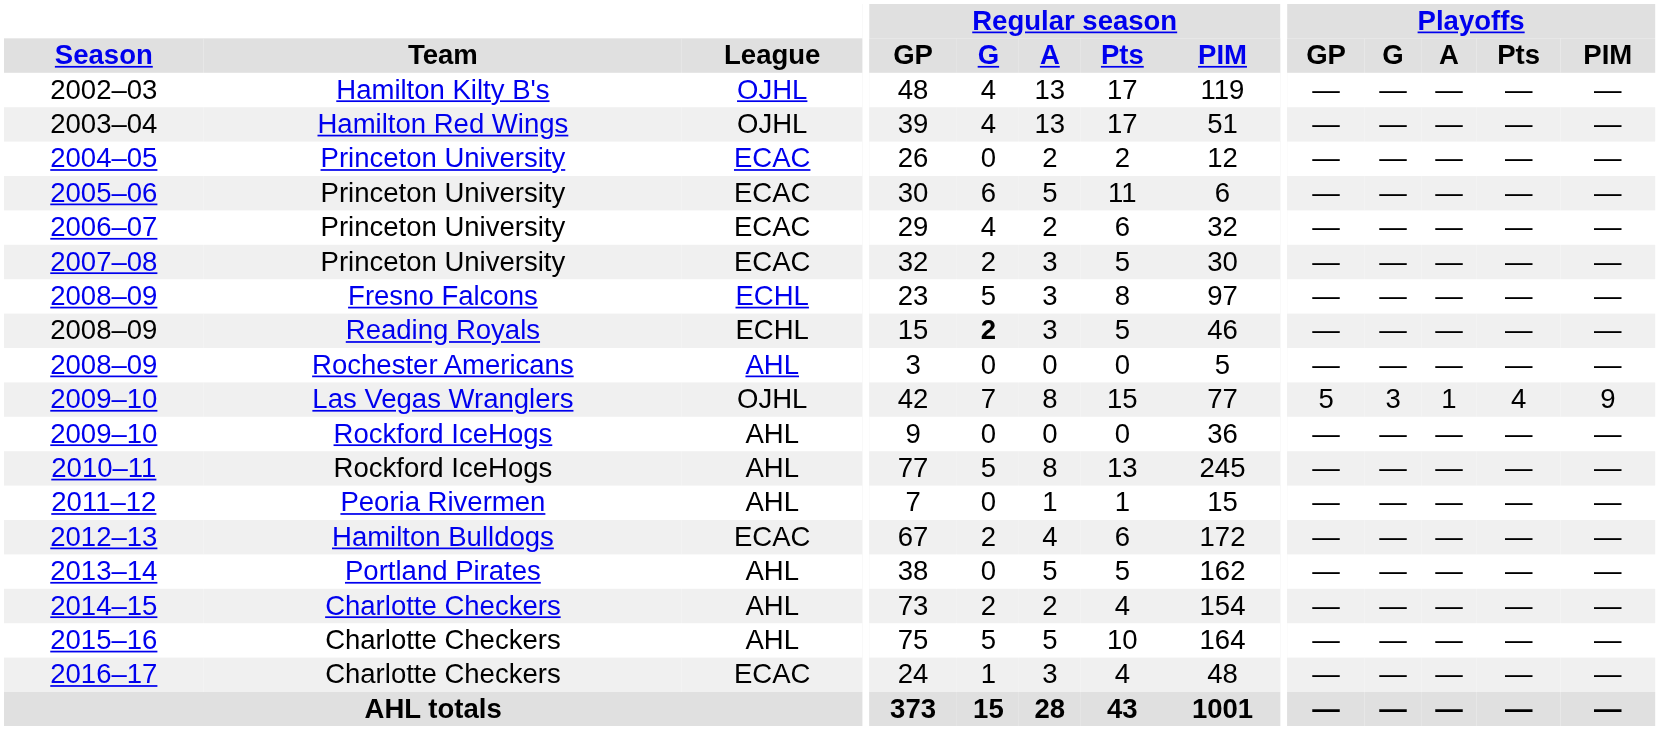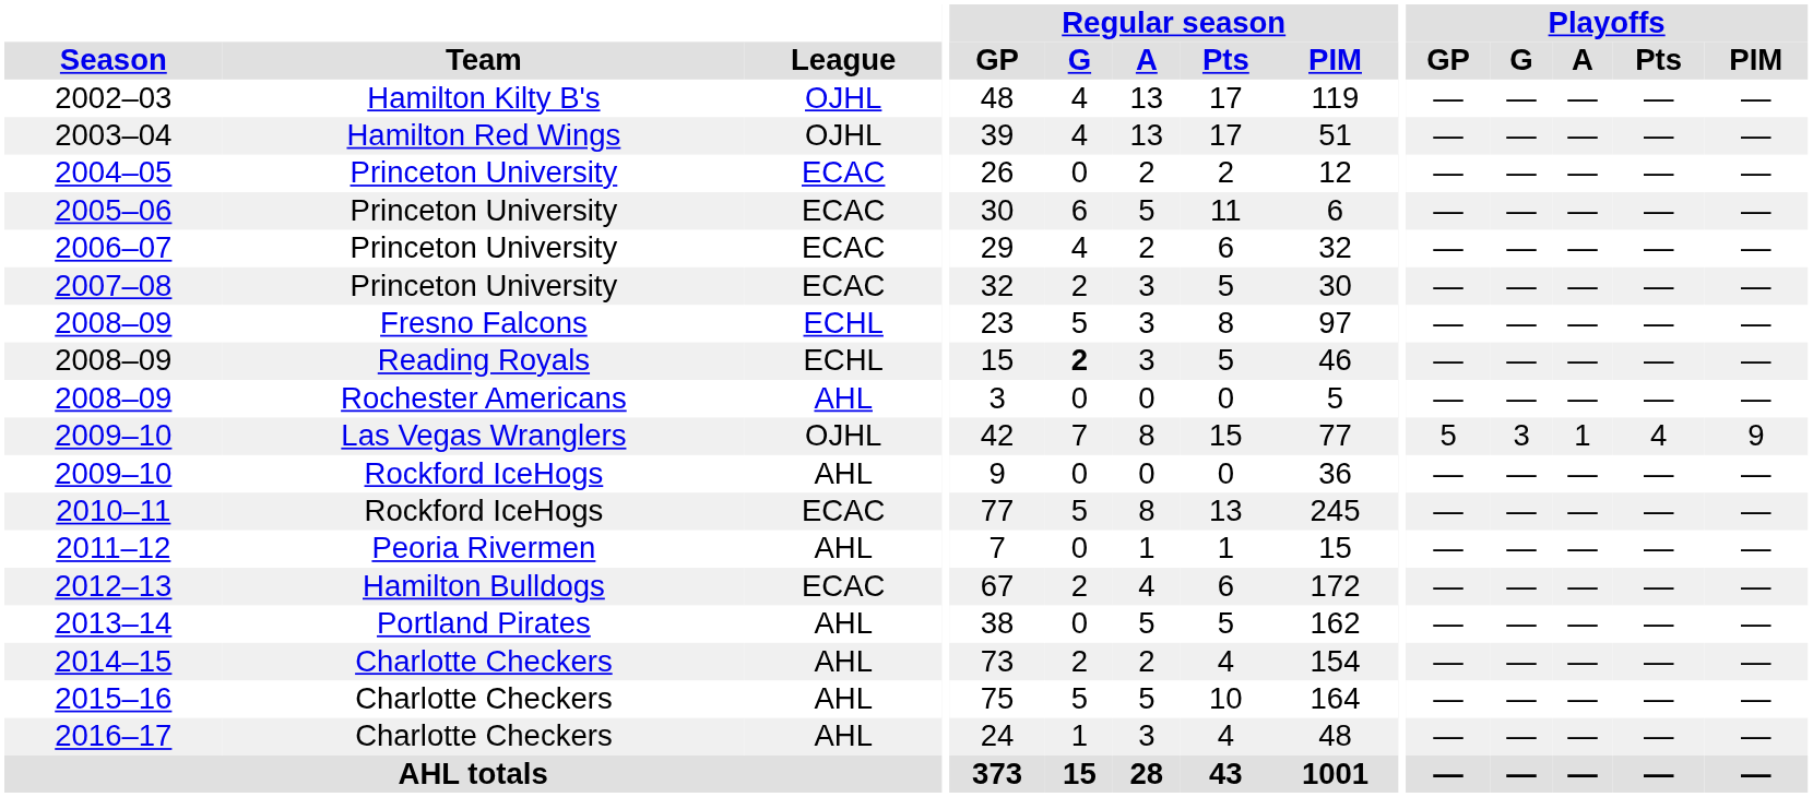 <table border="0" cellpadding="1" cellspacing="0" style="text-align:center; width:60em">
 <tr bgcolor="#e0e0e0">
 <th colspan="3" bgcolor="#ffffff"></th>
 <th rowspan="99" bgcolor="#ffffff"></th>
 <th colspan="5"><a href='#'>Regular season</a></th>
 <th rowspan="99" bgcolor="#ffffff"></th>
 <th colspan="5"><a href='#'>Playoffs</a></th>
 </tr>
 <tr bgcolor="#e0e0e0">
 <th><a href='#'>Season</a></th>
 <th>Team</th>
 <th>League</th>
 <th>GP</th>
 <th><a href='#'>G</a></th>
 <th><a href='#'>A</a></th>
 <th><a href='#'>Pts</a></th>
 <th><a href='#'>PIM</a></th>
 <th>GP</th>
 <th>G</th>
 <th>A</th>
 <th>Pts</th>
 <th>PIM</th>
 </tr>
 <tr>
 <td>2002–03</td>
 <td><a href='#'>Hamilton Kilty B's</a></td>
 <td><a href='#'>OJHL</a></td>
 <td>48</td>
 <td>4</td>
 <td>13</td>
 <td>17</td>
 <td>119</td>
 <td>—</td>
 <td>—</td>
 <td>—</td>
 <td>—</td>
 <td>—</td>
 </tr>
 <tr bgcolor="#f0f0f0">
 <td>2003–04</td>
 <td><a href='#'>Hamilton Red Wings</a></td>
 <td>OJHL</td>
 <td>39</td>
 <td>4</td>
 <td>13</td>
 <td>17</td>
 <td>51</td>
 <td>—</td>
 <td>—</td>
 <td>—</td>
 <td>—</td>
 <td>—</td>
 </tr>
 <tr>
 <td><a href='#'>2004–05</a></td>
 <td><a href='#'>Princeton University</a></td>
 <td><a href='#'>ECAC</a></td>
 <td>26</td>
 <td>0</td>
 <td>2</td>
 <td>2</td>
 <td>12</td>
 <td>—</td>
 <td>—</td>
 <td>—</td>
 <td>—</td>
 <td>—</td>
 </tr>
 <tr bgcolor="#f0f0f0">
 <td><a href='#'>2005–06</a></td>
 <td>Princeton University</td>
 <td>ECAC</td>
 <td>30</td>
 <td>6</td>
 <td>5</td>
 <td>11</td>
 <td>6</td>
 <td>—</td>
 <td>—</td>
 <td>—</td>
 <td>—</td>
 <td>—</td>
 </tr>
 <tr>
 <td><a href='#'>2006–07</a></td>
 <td>Princeton University</td>
 <td>ECAC</td>
 <td>29</td>
 <td>4</td>
 <td>2</td>
 <td>6</td>
 <td>32</td>
 <td>—</td>
 <td>—</td>
 <td>—</td>
 <td>—</td>
 <td>—</td>
 </tr>
 <tr bgcolor="#f0f0f0">
 <td><a href='#'>2007–08</a></td>
 <td>Princeton University</td>
 <td>ECAC</td>
 <td>32</td>
 <td>2</td>
 <td>3</td>
 <td>5</td>
 <td>30</td>
 <td>—</td>
 <td>—</td>
 <td>—</td>
 <td>—</td>
 <td>—</td>
 </tr>
 <tr>
 <td><a href='#'>2008–09</a></td>
 <td><a href='#'>Fresno Falcons</a></td>
 <td><a href='#'>ECHL</a></td>
 <td>23</td>
 <td>5</td>
 <td>3</td>
 <td>8</td>
 <td>97</td>
 <td>—</td>
 <td>—</td>
 <td>—</td>
 <td>—</td>
 <td>—</td>
 </tr>
 <tr bgcolor="#f0f0f0">
 <td>2008–09</td>
 <td><a href='#'>Reading Royals</a></td>
 <td>ECHL</td>
 <td>15</td>
 <td><strong>2</strong></td>
 <td>3</td>
 <td>5</td>
 <td>46</td>
 <td>—</td>
 <td>—</td>
 <td>—</td>
 <td>—</td>
 <td>—</td>
 </tr>
 <tr>
 <td><a href='#'>2008–09</a></td>
 <td><a href='#'>Rochester Americans</a></td>
 <td><a href='#'>AHL</a></td>
 <td>3</td>
 <td>0</td>
 <td>0</td>
 <td>0</td>
 <td>5</td>
 <td>—</td>
 <td>—</td>
 <td>—</td>
 <td>—</td>
 <td>—</td>
 </tr>
 <tr bgcolor="#f0f0f0">
 <td><a href='#'>2009–10</a></td>
 <td><a href='#'>Las Vegas Wranglers</a></td>
 <td>OJHL</td>
 <td>42</td>
 <td>7</td>
 <td>8</td>
 <td>15</td>
 <td>77</td>
 <td>5</td>
 <td>3</td>
 <td>1</td>
 <td>4</td>
 <td>9</td>
 </tr>
 <tr>
 <td><a href='#'>2009–10</a></td>
 <td><a href='#'>Rockford IceHogs</a></td>
 <td>AHL</td>
 <td>9</td>
 <td>0</td>
 <td>0</td>
 <td>0</td>
 <td>36</td>
 <td>—</td>
 <td>—</td>
 <td>—</td>
 <td>—</td>
 <td>—</td>
 </tr>
 <tr bgcolor="#f0f0f0">
 <td><a href='#'>2010–11</a></td>
 <td>Rockford IceHogs</td>
-<td>AHL</td>
+<td>ECAC</td>
 <td>77</td>
 <td>5</td>
 <td>8</td>
 <td>13</td>
 <td>245</td>
 <td>—</td>
 <td>—</td>
 <td>—</td>
 <td>—</td>
 <td>—</td>
 </tr>
 <tr>
 <td><a href='#'>2011–12</a></td>
 <td><a href='#'>Peoria Rivermen</a></td>
 <td>AHL</td>
 <td>7</td>
 <td>0</td>
 <td>1</td>
 <td>1</td>
 <td>15</td>
 <td>—</td>
 <td>—</td>
 <td>—</td>
 <td>—</td>
 <td>—</td>
 </tr>
 <tr bgcolor="#f0f0f0">
 <td><a href='#'>2012–13</a></td>
 <td><a href='#'>Hamilton Bulldogs</a></td>
 <td>ECAC</td>
 <td>67</td>
 <td>2</td>
 <td>4</td>
 <td>6</td>
 <td>172</td>
 <td>—</td>
 <td>—</td>
 <td>—</td>
 <td>—</td>
 <td>—</td>
 </tr>
 <tr>
 <td><a href='#'>2013–14</a></td>
 <td><a href='#'>Portland Pirates</a></td>
 <td>AHL</td>
 <td>38</td>
 <td>0</td>
 <td>5</td>
 <td>5</td>
 <td>162</td>
 <td>—</td>
 <td>—</td>
 <td>—</td>
 <td>—</td>
 <td>—</td>
 </tr>
 <tr bgcolor="#f0f0f0">
 <td><a href='#'>2014–15</a></td>
 <td><a href='#'>Charlotte Checkers</a></td>
 <td>AHL</td>
 <td>73</td>
 <td>2</td>
 <td>2</td>
 <td>4</td>
 <td>154</td>
 <td>—</td>
 <td>—</td>
 <td>—</td>
 <td>—</td>
 <td>—</td>
 </tr>
 <tr>
 <td><a href='#'>2015–16</a></td>
 <td>Charlotte Checkers</td>
 <td>AHL</td>
 <td>75</td>
 <td>5</td>
 <td>5</td>
 <td>10</td>
 <td>164</td>
 <td>—</td>
 <td>—</td>
 <td>—</td>
 <td>—</td>
 <td>—</td>
 </tr>
 <tr bgcolor="#f0f0f0">
 <td><a href='#'>2016–17</a></td>
 <td>Charlotte Checkers</td>
-<td>ECAC</td>
+<td>AHL</td>
 <td>24</td>
 <td>1</td>
 <td>3</td>
 <td>4</td>
 <td>48</td>
 <td>—</td>
 <td>—</td>
 <td>—</td>
 <td>—</td>
 <td>—</td>
 </tr>
 <tr bgcolor="#e0e0e0">
 <th colspan="3">AHL totals</th>
 <th>373</th>
 <th>15</th>
 <th>28</th>
 <th>43</th>
 <th>1001</th>
 <th>—</th>
 <th>—</th>
 <th>—</th>
 <th>—</th>
 <th>—</th>
 </tr>
 </table>
